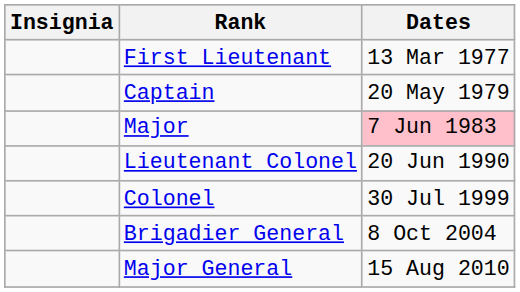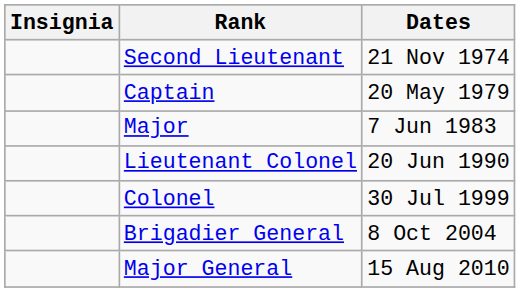 <table class="wikitable">
 <tr>
 <th>Insignia</th>
 <th>Rank</th>
 <th>Dates</th>
 </tr>
 <tr>
 <td></td>
-<td><a href='#'>First Lieutenant</a></td>
-<td>13 Mar 1977</td>
+<td><a href='#'>Second Lieutenant</a></td>
+<td>21 Nov 1974</td>
 </tr>
 <tr>
 <td></td>
 <td><a href='#'>Captain</a></td>
 <td>20 May 1979</td>
 </tr>
 <tr>
 <td></td>
 <td><a href='#'>Major</a></td>
-<td style="background: pink;">7 Jun 1983</td>
+<td>7 Jun 1983</td>
 </tr>
 <tr>
 <td></td>
 <td><a href='#'>Lieutenant Colonel</a></td>
 <td>20 Jun 1990</td>
 </tr>
 <tr>
 <td></td>
 <td><a href='#'>Colonel</a></td>
 <td>30 Jul 1999</td>
 </tr>
 <tr>
 <td></td>
 <td><a href='#'>Brigadier General</a></td>
 <td>8 Oct 2004</td>
 </tr>
 <tr>
 <td></td>
 <td><a href='#'>Major General</a></td>
 <td>15 Aug 2010</td>
 </tr>
 </table>
